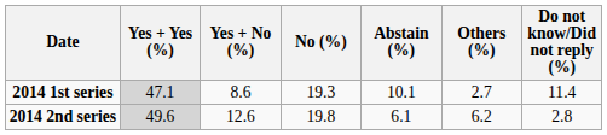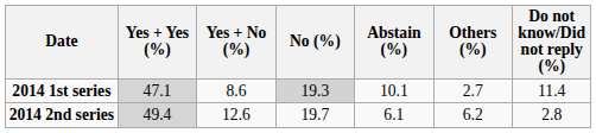 <table class="wikitable collapsible sortable" style="text-align:center;font-size:85%;line-height:14px">
 <tr>
 <th style= "text-align:center">Date</th>
 <th style="width:60px;">Yes + Yes (%)</th>
 <th style="width:60px;">Yes + No (%)</th>
 <th style="width:60px;">No (%)</th>
 <th style="width:60px;">Abstain (%)</th>
 <th style="width:60px;">Others (%)</th>
 <th style="width:60px;">Do not know/Did not reply (%)</th>
 </tr>
 <tr>
 <td><strong>2014 1st series</strong></td>
 <td style="background:#D5D5D5">47.1</td>
 <td>8.6</td>
-<td>19.3</td>
+<td style="background: lightgrey;">19.3</td>
 <td>10.1</td>
 <td>2.7</td>
 <td>11.4</td>
 </tr>
 <tr style="text-align:center">
 <td><strong>2014 2nd series</strong></td>
-<td style="background:#D5D5D5">49.6</td>
+<td style="background:#D5D5D5">49.4</td>
 <td>12.6</td>
-<td>19.8</td>
+<td>19.7</td>
 <td>6.1</td>
 <td>6.2</td>
 <td>2.8</td>
 </tr>
 </table>
